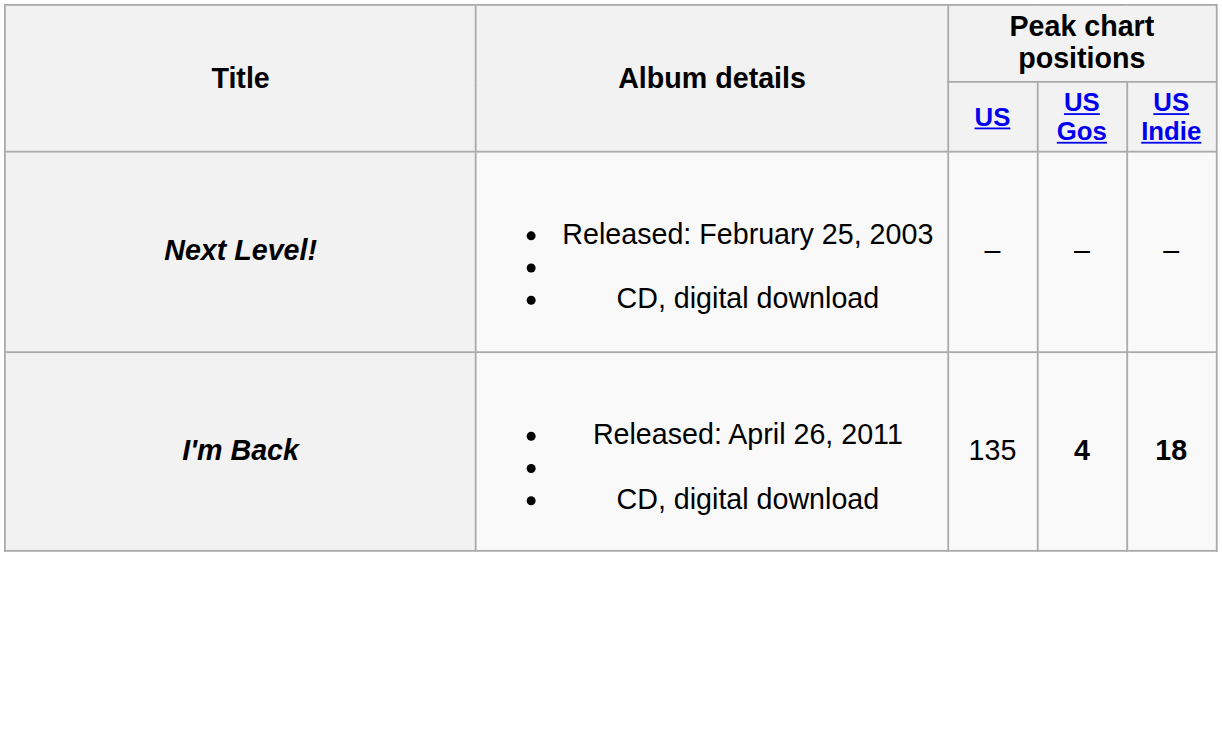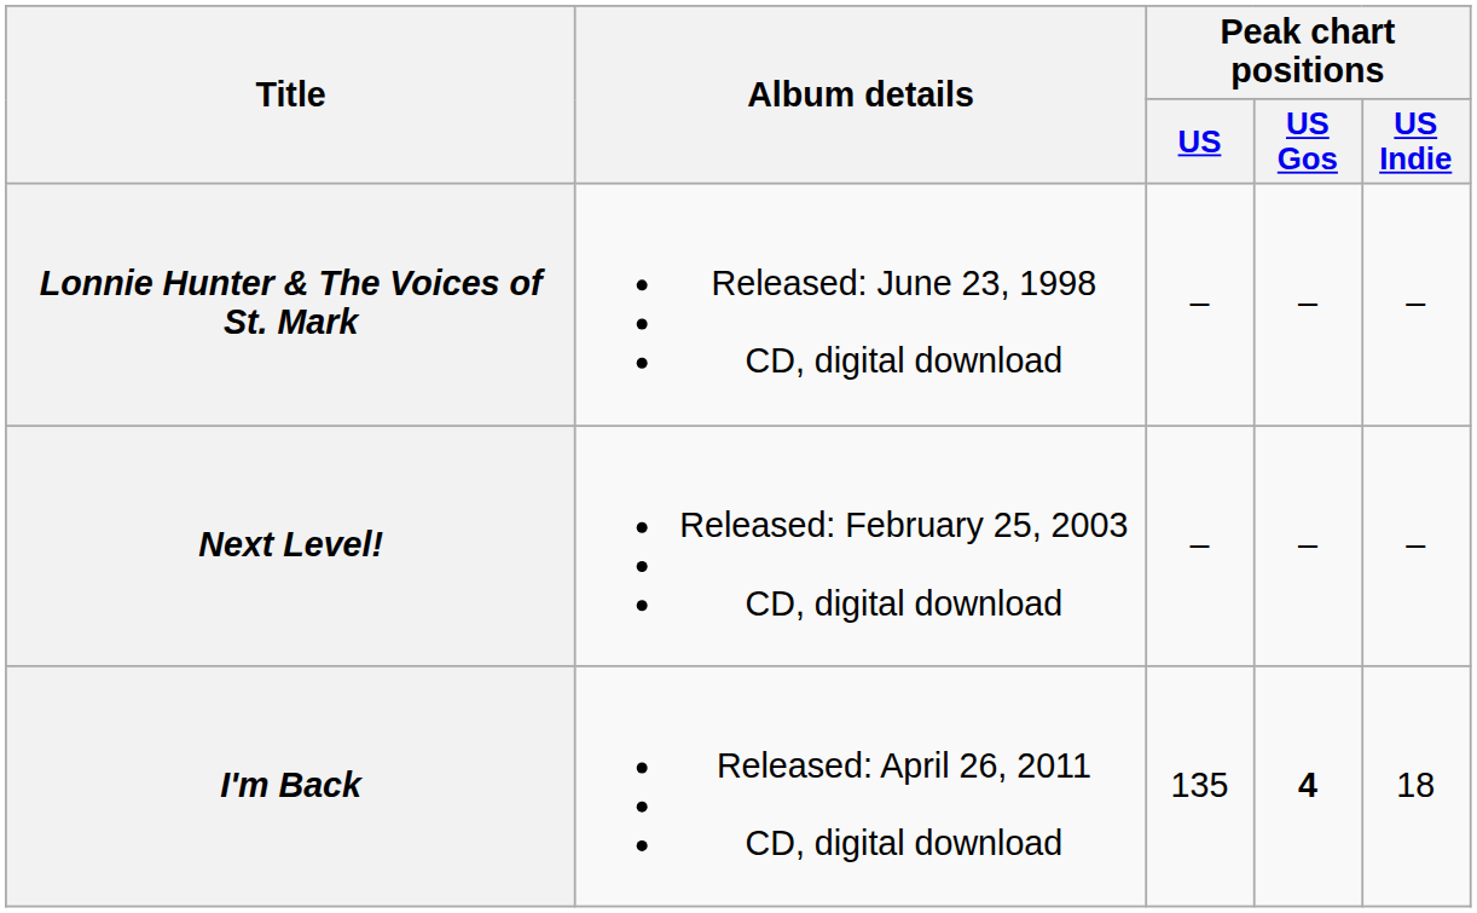 <table class="wikitable plainrowheaders" style="text-align:center;">
 <tr>
 <th scope="col" rowspan="2" style="width:16em;">Title</th>
 <th scope="col" rowspan="2" style="width:16em;">Album details</th>
 <th scope="col" colspan="3">Peak chart positions</th>
 </tr>
 <tr>
 <th style="width:3em; font-size:90%"><a href='#'>US</a></th>
 <th style="width:3em; font-size:90%"><a href='#'>US<br>Gos</a></th>
 <th style="width:3em; font-size:90%"><a href='#'>US<br>Indie</a></th>
+</tr>
+<tr>
+<th scope="row"><em>Lonnie Hunter & The Voices of St. Mark</em></th>
+<td><br><ul><li>Released: June 23, 1998</li><li></li><li>CD, digital download</li></ul></td>
+<td>–</td>
+<td>–</td>
+<td>–</td>
 </tr>
 <tr>
 <th scope="row"><em>Next Level!</em></th>
 <td><br><ul><li>Released: February 25, 2003</li><li></li><li>CD, digital download</li></ul></td>
 <td>–</td>
 <td>–</td>
 <td>–</td>
 </tr>
 <tr>
 <th scope="row"><em>I'm Back</em></th>
 <td><br><ul><li>Released: April 26, 2011</li><li></li><li>CD, digital download</li></ul></td>
 <td>135</td>
 <td><strong>4</strong></td>
-<td><strong>18</strong></td>
+<td>18</td>
 </tr>
 </table>
